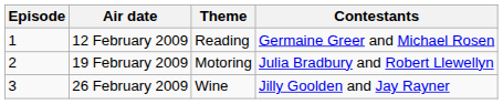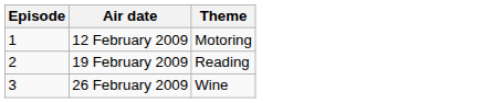 <table class="wikitable">
 <tr>
 <th>Episode</th>
 <th>Air date</th>
 <th>Theme</th>
-<th>Contestants</th>
 </tr>
 <tr>
 <td>1</td>
 <td>12 February 2009</td>
-<td>Reading</td>
-<td><a href='#'>Germaine Greer</a> and <a href='#'>Michael Rosen</a></td>
+<td>Motoring</td>
 </tr>
 <tr>
 <td>2</td>
 <td>19 February 2009</td>
-<td>Motoring</td>
-<td><a href='#'>Julia Bradbury</a> and <a href='#'>Robert Llewellyn</a></td>
+<td>Reading</td>
 </tr>
 <tr>
 <td>3</td>
 <td>26 February 2009</td>
 <td>Wine</td>
-<td><a href='#'>Jilly Goolden</a> and <a href='#'>Jay Rayner</a></td>
 </tr>
 </table>
